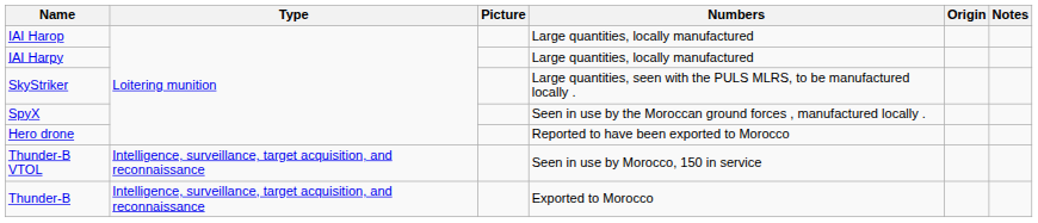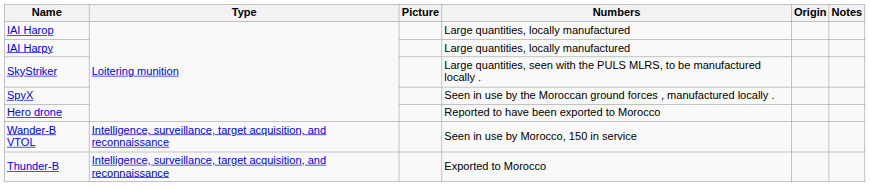 <table class="wikitable">
 <tr>
 <th>Name</th>
 <th>Type</th>
 <th>Picture</th>
 <th>Numbers</th>
 <th>Origin</th>
 <th>Notes</th>
 </tr>
 <tr>
 <td><a href='#'>IAI Harop</a></td>
 <td rowspan="5"><a href='#'>Loitering munition</a></td>
 <td></td>
 <td>Large quantities, locally manufactured</td>
 <td></td>
 <td>  </td>
 </tr>
 <tr>
 <td><a href='#'>IAI Harpy</a></td>
 <td></td>
 <td>Large quantities, locally manufactured</td>
 <td></td>
 <td></td>
 </tr>
 <tr>
 <td><a href='#'>SkyStriker</a></td>
 <td></td>
 <td>Large quantities, seen with the PULS MLRS, to be manufactured locally .</td>
 <td></td>
 <td></td>
 </tr>
 <tr>
 <td><a href='#'>SpyX</a></td>
 <td></td>
 <td>Seen in use by the Moroccan ground forces , manufactured locally .</td>
 <td></td>
 <td></td>
 </tr>
 <tr>
 <td><a href='#'>Hero drone</a></td>
 <td></td>
 <td>Reported to have been exported to Morocco</td>
 <td></td>
 <td></td>
 </tr>
 <tr>
-<td><a href='#'>Thunder-B VTOL</a></td>
+<td><a href='#'>Wander-B VTOL</a></td>
 <td><a href='#'>Intelligence, surveillance, target acquisition, and reconnaissance</a></td>
 <td></td>
 <td>Seen in use by Morocco, 150 in service</td>
 <td></td>
 <td></td>
 </tr>
 <tr>
 <td><a href='#'>Thunder-B</a></td>
 <td><a href='#'>Intelligence, surveillance, target acquisition, and reconnaissance</a></td>
 <td></td>
 <td>Exported to Morocco</td>
 <td></td>
 <td></td>
 </tr>
 </table>
